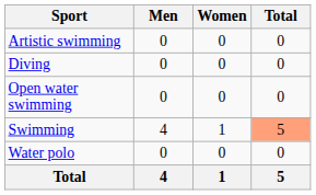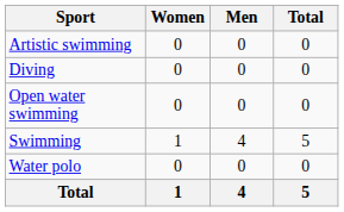 <table class="wikitable sortable" style="text-align:center;">
 <tr>
 <th width=130>Sport</th>
+<th width=55>Women</th>
 <th width=55>Men</th>
-<th width=55>Women</th>
 <th width=55>Total</th>
 </tr>
 <tr>
 <td align=left><a href='#'>Artistic swimming</a></td>
 <td>0</td>
 <td>0</td>
 <td>0</td>
 </tr>
 <tr>
 <td align=left><a href='#'>Diving</a></td>
 <td>0</td>
 <td>0</td>
 <td>0</td>
 </tr>
 <tr>
 <td align=left><a href='#'>Open water swimming</a></td>
 <td>0</td>
 <td>0</td>
 <td>0</td>
 </tr>
 <tr>
 <td align=left><a href='#'>Swimming</a></td>
+<td>1</td>
 <td>4</td>
-<td>1</td>
-<td style="background: lightsalmon;">5</td>
+<td>5</td>
 </tr>
 <tr>
 <td align=left><a href='#'>Water polo</a></td>
 <td>0</td>
 <td>0</td>
 <td>0</td>
 </tr>
 <tr>
 <th>Total</th>
+<th>1</th>
 <th>4</th>
-<th>1</th>
 <th>5</th>
 </tr>
 </table>
